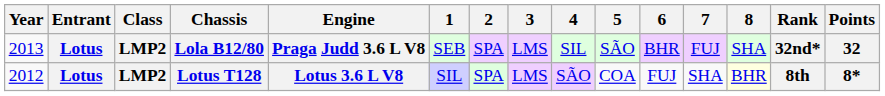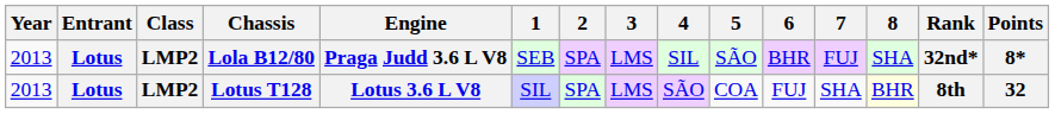 <table class="wikitable" style="text-align:center; font-size:90%">
 <tr>
 <th>Year</th>
 <th>Entrant</th>
 <th>Class</th>
 <th>Chassis</th>
 <th>Engine</th>
 <th>1</th>
 <th>2</th>
 <th>3</th>
 <th>4</th>
 <th>5</th>
 <th>6</th>
 <th>7</th>
 <th>8</th>
 <th>Rank</th>
 <th>Points</th>
 </tr>
 <tr>
 <td><a href='#'>2013</a></td>
 <th><a href='#'>Lotus</a></th>
 <th>LMP2</th>
 <th><a href='#'>Lola B12/80</a></th>
 <th><a href='#'>Praga</a> <a href='#'>Judd</a> 3.6 L V8</th>
 <td style="background:#DFFFDF;"><a href='#'>SEB</a><br></td>
 <td style="background:#EFCFFF;"><a href='#'>SPA</a><br></td>
 <td style="background:#EFCFFF;"><a href='#'>LMS</a><br></td>
 <td style="background:#DFFFDF;"><a href='#'>SIL</a><br></td>
 <td style="background:#DFFFDF;"><a href='#'>SÃO</a><br></td>
 <td style="background:#EFCFFF;"><a href='#'>BHR</a><br></td>
 <td style="background:#EFCFFF;"><a href='#'>FUJ</a><br></td>
 <td style="background:#DFFFDF;"><a href='#'>SHA</a><br></td>
 <th>32nd*</th>
-<th>32</th>
+<th>8*</th>
 </tr>
 <tr>
-<td><a href='#'>2012</a></td>
+<td><a href='#'>2013</a></td>
 <th><a href='#'>Lotus</a></th>
 <th>LMP2</th>
 <th><a href='#'>Lotus T128</a></th>
 <th><a href='#'>Lotus 3.6 L V8</a></th>
 <td style="background:#CFCFFF;"><a href='#'>SIL</a><br></td>
 <td style="background:#DFFFDF;"><a href='#'>SPA</a><br></td>
 <td style="background:#EFCFFF;"><a href='#'>LMS</a><br></td>
 <td style="background:#EFCFFF;"><a href='#'>SÃO</a><br></td>
 <td><a href='#'>COA</a></td>
 <td><a href='#'>FUJ</a></td>
 <td><a href='#'>SHA</a></td>
 <td style="background: lightyellow;"><a href='#'>BHR</a></td>
 <th>8th</th>
-<th>8*</th>
+<th>32</th>
 </tr>
 </table>
